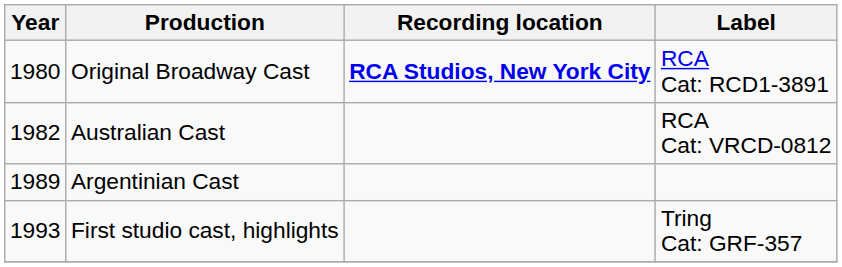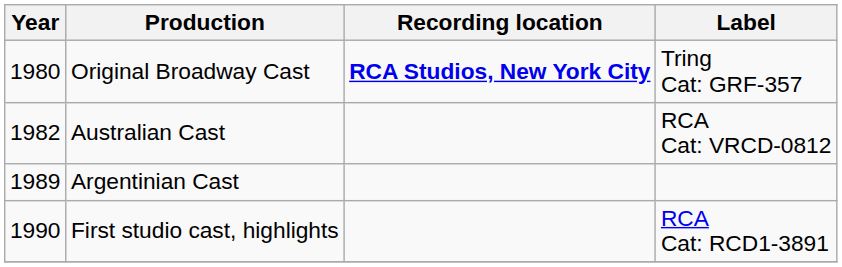 <table class="wikitable">
 <tr>
 <th>Year</th>
 <th>Production</th>
 <th>Recording location</th>
 <th>Label</th>
 </tr>
 <tr>
 <td>1980</td>
 <td>Original Broadway Cast</td>
 <td><strong><a href='#'>RCA Studios, New York City</a></strong></td>
-<td><a href='#'>RCA</a><br>Cat: RCD1-3891</td>
+<td>Tring<br>Cat: GRF-357</td>
 </tr>
 <tr>
 <td>1982</td>
 <td>Australian Cast</td>
 <td></td>
 <td>RCA<br>Cat: VRCD-0812</td>
 </tr>
 <tr>
 <td>1989</td>
 <td>Argentinian Cast</td>
 <td></td>
 <td></td>
 </tr>
 <tr>
-<td>1993</td>
+<td>1990</td>
 <td>First studio cast, highlights</td>
 <td></td>
-<td>Tring<br>Cat: GRF-357</td>
+<td><a href='#'>RCA</a><br>Cat: RCD1-3891</td>
 </tr>
 <tr>
 </tr>
 </table>
